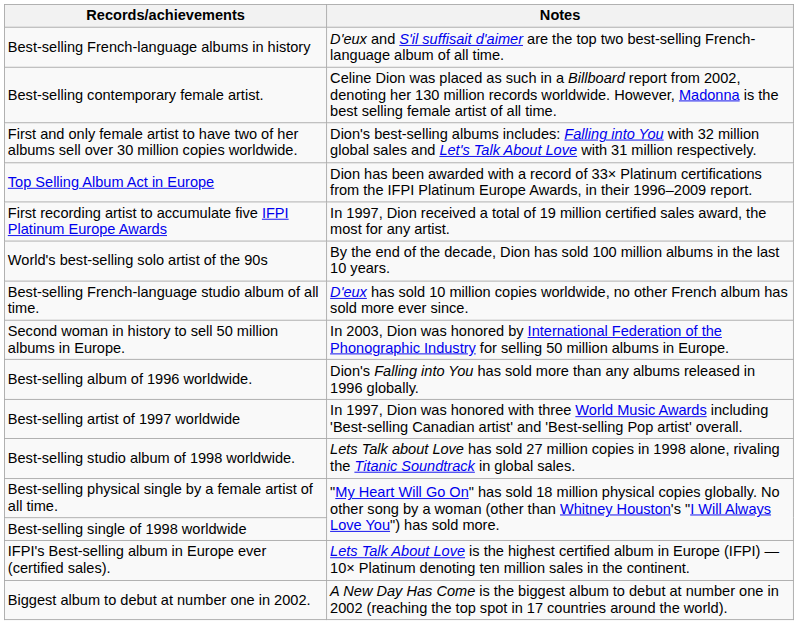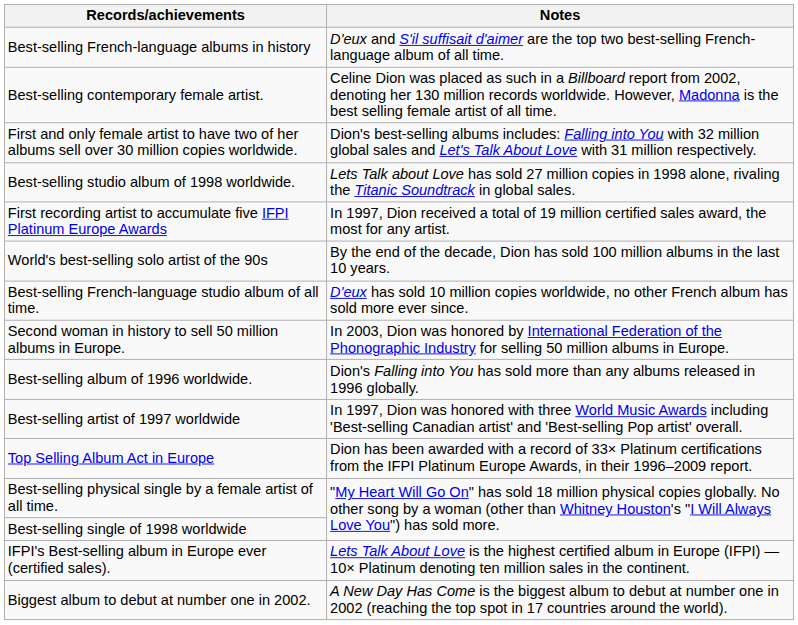 <table class="wikitable" style="text-align:left;">
 <tr>
 <th>Records/achievements</th>
 <th>Notes</th>
 </tr>
 <tr>
 <td>Best-selling French-language albums in history</td>
 <td><em>D'eux</em> and <em><a href='#'>S'il suffisait d'aimer</a></em> are the top two best-selling French-language album of all time.</td>
 </tr>
 <tr>
 <td>Best-selling contemporary female artist.</td>
 <td>Celine Dion was placed as such in a <em>Billboard</em> report from 2002, denoting her 130 million records worldwide. However, <a href='#'>Madonna</a> is the best selling female artist of all time.</td>
 </tr>
 <tr>
 <td>First and only female artist to have two of her albums sell over 30 million copies worldwide.</td>
 <td>Dion's best-selling albums includes: <em><a href='#'>Falling into You</a></em> with 32 million global sales and <em><a href='#'>Let's Talk About Love</a></em> with 31 million respectively.</td>
 </tr>
 <tr>
-<td><a href='#'>Top Selling Album Act in Europe</a></td>
-<td>Dion has been awarded with a record of 33× Platinum certifications from the IFPI Platinum Europe Awards, in their 1996–2009 report.</td>
+<td>Best-selling studio album of 1998 worldwide.</td>
+<td><em>Lets Talk about Love</em> has sold 27 million copies in 1998 alone, rivaling the <em><a href='#'>Titanic Soundtrack</a></em> in global sales.</td>
 </tr>
 <tr>
 <td>First recording artist to accumulate five <a href='#'>IFPI Platinum Europe Awards</a></td>
 <td>In 1997, Dion received a total of 19 million certified sales award, the most for any artist.</td>
 </tr>
 <tr>
 <td>World's best-selling solo artist of the 90s</td>
 <td>By the end of the decade, Dion has sold 100 million albums in the last 10 years.</td>
 </tr>
 <tr>
 <td>Best-selling French-language studio album of all time.</td>
 <td><em><a href='#'>D'eux</a></em> has sold 10 million copies worldwide, no other French album has sold more ever since.</td>
 </tr>
 <tr>
 <td>Second woman in history to sell 50 million albums in Europe.</td>
 <td>In 2003, Dion was honored by <a href='#'>International Federation of the Phonographic Industry</a> for selling 50 million albums in Europe.</td>
 </tr>
 <tr>
 <td>Best-selling album of 1996 worldwide.</td>
 <td>Dion's <em>Falling into You</em> has sold more than any albums released in 1996 globally.</td>
 </tr>
 <tr>
 <td>Best-selling artist of 1997 worldwide</td>
 <td>In 1997, Dion was honored with three <a href='#'>World Music Awards</a> including 'Best-selling Canadian artist' and 'Best-selling Pop artist' overall.</td>
 </tr>
 <tr>
-<td>Best-selling studio album of 1998 worldwide.</td>
-<td><em>Lets Talk about Love</em> has sold 27 million copies in 1998 alone, rivaling the <em><a href='#'>Titanic Soundtrack</a></em> in global sales.</td>
+<td><a href='#'>Top Selling Album Act in Europe</a></td>
+<td>Dion has been awarded with a record of 33× Platinum certifications from the IFPI Platinum Europe Awards, in their 1996–2009 report.</td>
 </tr>
 <tr>
 <td>Best-selling physical single by a female artist of all time.</td>
 <td rowspan="2">"<a href='#'>My Heart Will Go On</a>" has sold 18 million physical copies globally. No other song by a woman (other than <a href='#'>Whitney Houston</a>'s "<a href='#'>I Will Always Love You</a>") has sold more.</td>
 </tr>
 <tr>
 <td>Best-selling single of 1998 worldwide</td>
 </tr>
 <tr>
 <td>IFPI's Best-selling album in Europe ever (certified sales).</td>
 <td><em><a href='#'>Lets Talk About Love</a></em> is the highest certified album in Europe (IFPI) — 10× Platinum denoting ten million sales in the continent.</td>
 </tr>
 <tr>
 <td>Biggest album to debut at number one in 2002.</td>
 <td><em>A New Day Has Come</em> is the biggest album to debut at number one in 2002 (reaching the top spot in 17 countries around the world).</td>
 </tr>
 </table>
